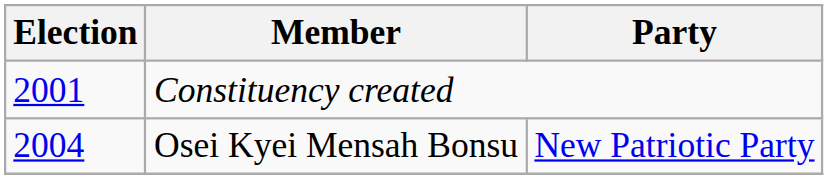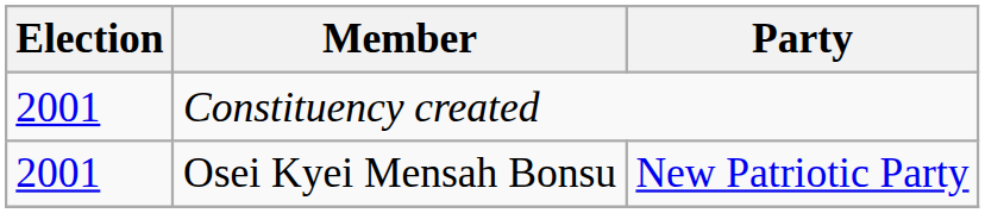 <table class="wikitable">
 <tr>
 <th>Election</th>
 <th>Member</th>
 <th>Party</th>
 </tr>
 <tr>
 <td><a href='#'>2001</a></td>
 <td colspan="2"><em>Constituency created</em></td>
 </tr>
 <tr>
-<td><a href='#'>2004</a></td>
+<td><a href='#'>2001</a></td>
 <td>Osei Kyei Mensah Bonsu</td>
 <td><a href='#'>New Patriotic Party</a></td>
 </tr>
 <tr>
 </tr>
 </table>
